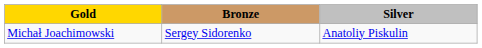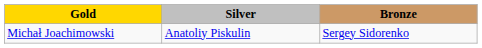 <table class="wikitable" style="text-align:left">
 <tr align="center">
 <td width=200 bgcolor=gold><strong>Gold</strong></td>
+<td width=200 bgcolor=silver><strong>Silver</strong></td>
 <td width=200 bgcolor=CC9966><strong>Bronze</strong></td>
-<td width=200 bgcolor=silver><strong>Silver</strong></td>
 </tr>
 <tr>
 <td><a href='#'>Michał Joachimowski</a><br><em></em></td>
+<td><a href='#'>Anatoliy Piskulin</a><br><em></em></td>
 <td><a href='#'>Sergey Sidorenko</a><br><em></em></td>
-<td><a href='#'>Anatoliy Piskulin</a><br><em></em></td>
 </tr>
 </table>
